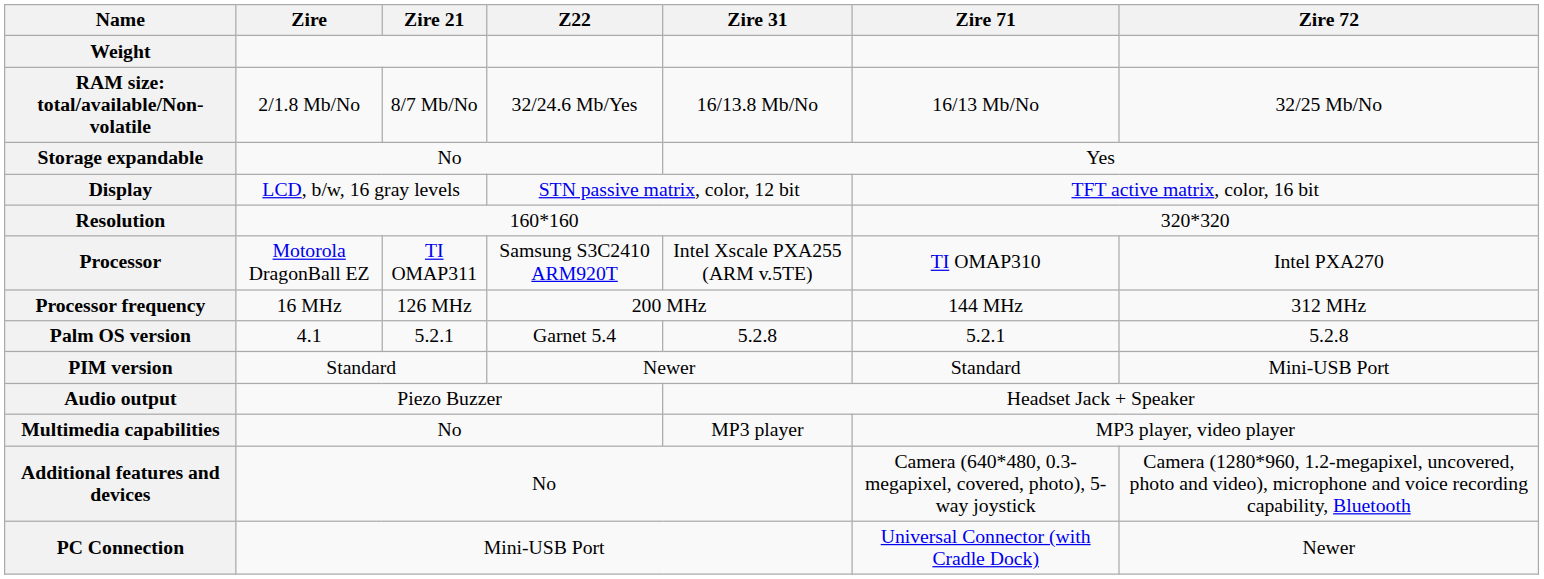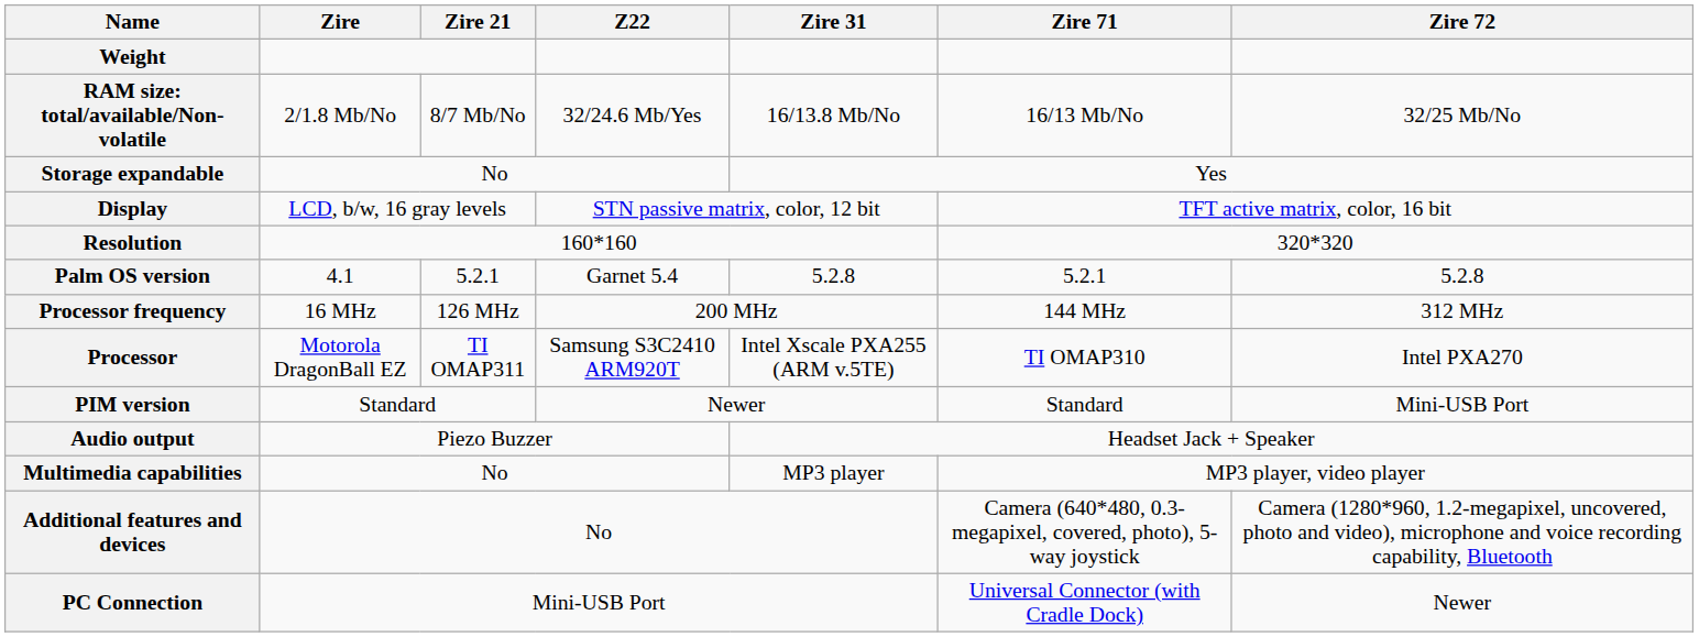 <table class="wikitable">
 <tr>
 <th>Name</th>
 <th>Zire</th>
 <th>Zire 21</th>
 <th>Z22</th>
 <th>Zire 31</th>
 <th>Zire 71</th>
 <th>Zire 72</th>
 </tr>
 <tr align="center">
 <th>Weight</th>
 <td colspan="2"></td>
 <td></td>
 <td></td>
 <td></td>
 <td></td>
 </tr>
 <tr align="center">
 <th>RAM size: total/available/Non-volatile</th>
 <td>2/1.8 Mb/No</td>
 <td>8/7 Mb/No</td>
 <td>32/24.6 Mb/Yes</td>
 <td>16/13.8 Mb/No</td>
 <td>16/13 Mb/No</td>
 <td>32/25 Mb/No</td>
 </tr>
 <tr align="center">
 <th>Storage expandable</th>
 <td colspan="3">No</td>
 <td colspan="3">Yes</td>
 </tr>
 <tr align="center">
 <th>Display</th>
 <td colspan="2"><a href='#'>LCD</a>, b/w, 16 gray levels</td>
 <td colspan="2"><a href='#'>STN passive matrix</a>, color, 12 bit</td>
 <td colspan="2"><a href='#'>TFT active matrix</a>, color, 16 bit</td>
 </tr>
 <tr align="center">
 <th>Resolution</th>
 <td colspan="4">160*160</td>
 <td colspan="2">320*320</td>
 </tr>
 <tr align="center">
-<th>Processor</th>
-<td><a href='#'>Motorola</a> DragonBall EZ</td>
-<td><a href='#'>TI</a> OMAP311</td>
-<td>Samsung S3C2410 <a href='#'>ARM920T</a></td>
-<td>Intel Xscale PXA255 (ARM v.5TE)</td>
-<td><a href='#'>TI</a> OMAP310</td>
-<td>Intel PXA270</td>
+<th>Palm OS version</th>
+<td>4.1</td>
+<td>5.2.1</td>
+<td>Garnet 5.4</td>
+<td>5.2.8</td>
+<td>5.2.1</td>
+<td>5.2.8</td>
 </tr>
 <tr align="center">
 <th>Processor frequency</th>
 <td>16 MHz</td>
 <td>126 MHz</td>
 <td colspan="2">200 MHz</td>
 <td>144 MHz</td>
 <td>312 MHz</td>
 </tr>
 <tr align="center">
-<th>Palm OS version</th>
-<td>4.1</td>
-<td>5.2.1</td>
-<td>Garnet 5.4</td>
-<td>5.2.8</td>
-<td>5.2.1</td>
-<td>5.2.8</td>
+<th>Processor</th>
+<td><a href='#'>Motorola</a> DragonBall EZ</td>
+<td><a href='#'>TI</a> OMAP311</td>
+<td>Samsung S3C2410 <a href='#'>ARM920T</a></td>
+<td>Intel Xscale PXA255 (ARM v.5TE)</td>
+<td><a href='#'>TI</a> OMAP310</td>
+<td>Intel PXA270</td>
 </tr>
 <tr align="center">
 <th>PIM version</th>
 <td colspan="2">Standard</td>
 <td colspan="2">Newer</td>
 <td>Standard</td>
 <td>Mini-USB Port</td>
 </tr>
 <tr align="center">
 <th>Audio output</th>
 <td colspan="3">Piezo Buzzer</td>
 <td colspan="3">Headset Jack + Speaker</td>
 </tr>
 <tr align="center">
 <th>Multimedia capabilities</th>
 <td colspan="3">No</td>
 <td>MP3 player</td>
 <td colspan="2">MP3 player, video player</td>
 </tr>
 <tr align="center">
 <th>Additional features and devices</th>
 <td colspan="4">No</td>
 <td>Camera (640*480, 0.3-megapixel, covered, photo), 5-way joystick</td>
 <td>Camera (1280*960, 1.2-megapixel, uncovered, photo and video), microphone and voice recording capability, <a href='#'>Bluetooth</a></td>
 </tr>
 <tr align="center">
 <th>PC Connection</th>
 <td colspan="4">Mini-USB Port</td>
 <td><a href='#'>Universal Connector (with Cradle Dock)</a></td>
 <td>Newer</td>
 </tr>
 </table>
